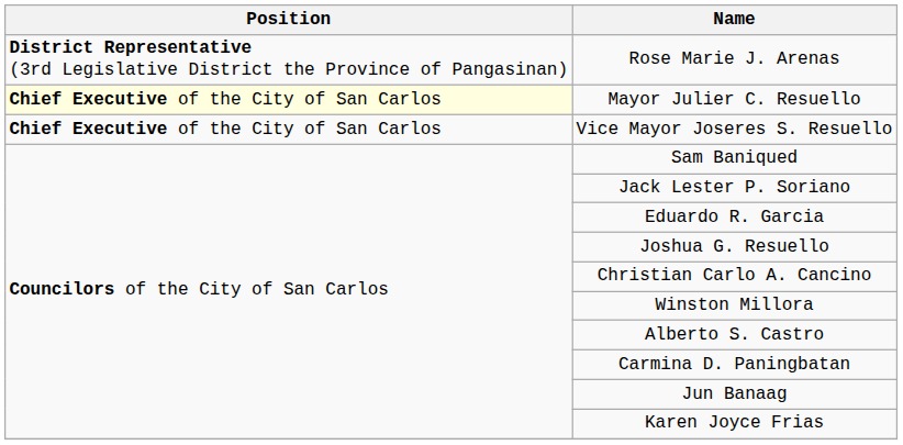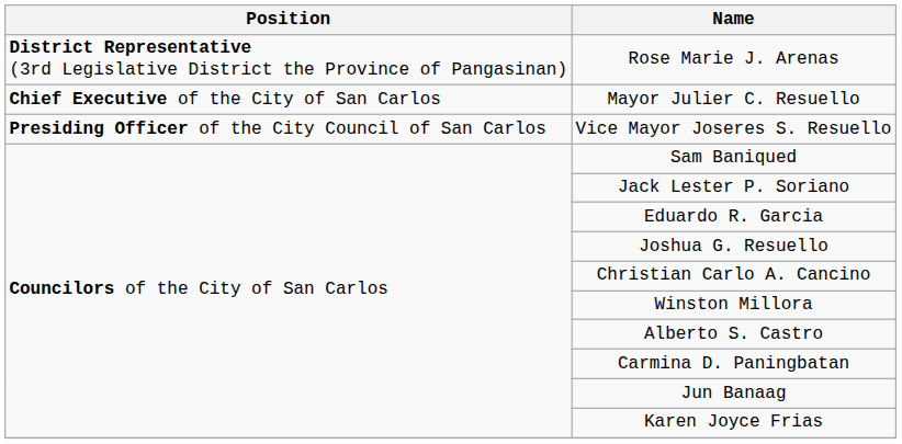 <table class="wikitable" style="line-height:1.20em; font-size:100%;">
 <tr>
 <th>Position</th>
 <th>Name</th>
 </tr>
 <tr>
 <td><strong>District Representative</strong><br>(3rd Legislative District the Province of Pangasinan)</td>
 <td style="text-align:center;">Rose Marie J. Arenas</td>
 </tr>
 <tr>
-<td style="background: lightyellow;"><strong>Chief Executive</strong> of the City of San Carlos</td>
+<td><strong>Chief Executive</strong> of the City of San Carlos</td>
 <td style="text-align:center;">Mayor Julier C. Resuello</td>
 </tr>
 <tr>
-<td><strong>Chief Executive</strong> of the City of San Carlos</td>
+<td><strong>Presiding Officer</strong> of the City Council of San Carlos</td>
 <td style="text-align:center;">Vice Mayor Joseres S. Resuello</td>
 </tr>
 <tr>
 <td rowspan=10><strong>Councilors</strong> of the City of San Carlos</td>
 <td style="text-align:center;">Sam Baniqued</td>
 </tr>
 <tr>
 <td style="text-align:center;">Jack Lester P. Soriano</td>
 </tr>
 <tr>
 <td style="text-align:center;">Eduardo R. Garcia</td>
 </tr>
 <tr>
 <td style="text-align:center;">Joshua G. Resuello</td>
 </tr>
 <tr>
 <td style="text-align:center;">Christian Carlo A. Cancino</td>
 </tr>
 <tr>
 <td style="text-align:center;">Winston Millora</td>
 </tr>
 <tr>
 <td style="text-align:center;">Alberto S. Castro</td>
 </tr>
 <tr>
 <td style="text-align:center;">Carmina D. Paningbatan</td>
 </tr>
 <tr>
 <td style="text-align:center;">Jun Banaag</td>
 </tr>
 <tr>
 <td style="text-align:center;">Karen Joyce Frias</td>
 </tr>
 <tr>
 </tr>
 </table>
